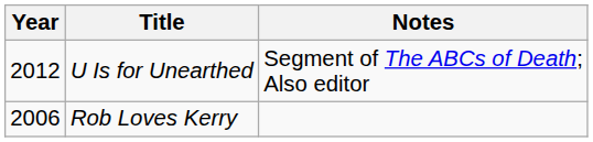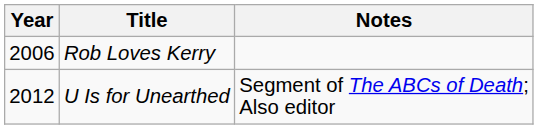 <table class="wikitable">
 <tr>
 <th>Year</th>
 <th>Title</th>
 <th>Notes</th>
 </tr>
 <tr>
+<td>2006</td>
+<td><em>Rob Loves Kerry</em></td>
+<td></td>
+</tr>
+<tr>
 <td>2012</td>
 <td><em>U Is for Unearthed</em></td>
 <td>Segment of <em><a href='#'>The ABCs of Death</a></em>;<br>Also editor</td>
 </tr>
-<tr>
-<td>2006</td>
-<td><em>Rob Loves Kerry</em></td>
-<td></td>
-</tr>
 </table>
